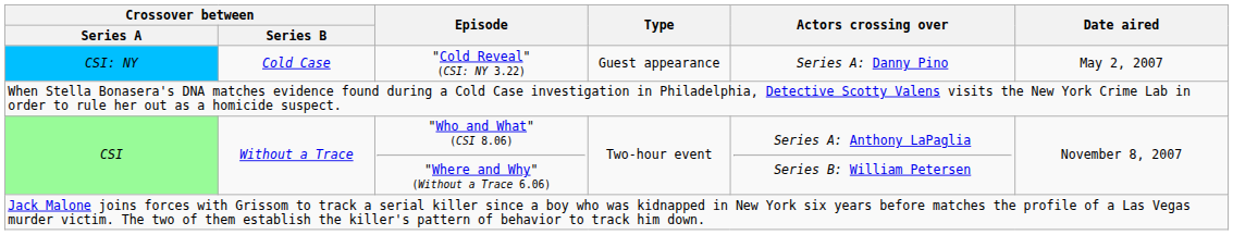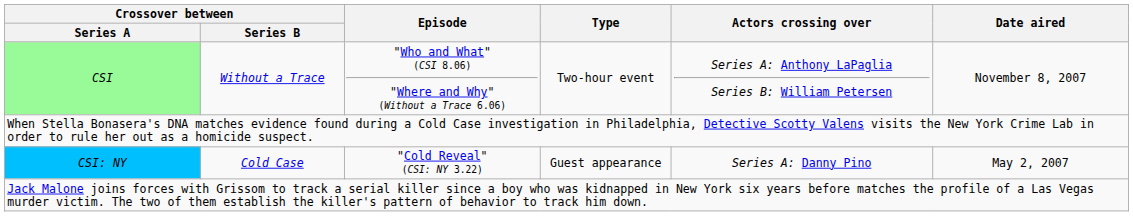 <table class="wikitable" width="100%" style="text-align:center;">
 <tr>
 <th colspan="2" width="30%">Crossover between</th>
 <th rowspan="2" width="15%">Episode</th>
 <th rowspan="2" width="10%">Type</th>
 <th rowspan="2" width="20%">Actors crossing over</th>
 <th rowspan="2" width="15%">Date aired</th>
 </tr>
 <tr>
 <th width="15%">Series A</th>
 <th width="11%">Series B</th>
 </tr>
 <tr>
+<td style="background:#98FB98;"><em>CSI</em></td>
+<td><em><a href='#'>Without a Trace</a></em></td>
+<td>"<a href='#'>Who and What</a>"<br><small>(<em>CSI</em> 8.06)</small><hr>"<a href='#'>Where and Why</a>"<br><small>(<em>Without a Trace</em> 6.06)</small></td>
+<td>Two-hour event</td>
+<td><em>Series A:</em> <a href='#'>Anthony LaPaglia</a><hr><em>Series B:</em> <a href='#'>William Petersen</a></td>
+<td>November 8, 2007</td>
+</tr>
+<tr>
+<td colspan="6" style="text-align:left;">When Stella Bonasera's DNA matches evidence found during a Cold Case investigation in Philadelphia, <a href='#'>Detective Scotty Valens</a> visits the New York Crime Lab in order to rule her out as a homicide suspect.</td>
+</tr>
+<tr>
 <td style="background:#00BFFF;"><em>CSI: NY</em></td>
 <td><em><a href='#'>Cold Case</a></em></td>
 <td>"<a href='#'>Cold Reveal</a>"<br><small>(<em>CSI: NY</em> 3.22)</small></td>
 <td>Guest appearance</td>
 <td><em>Series A:</em> <a href='#'>Danny Pino</a></td>
 <td>May 2, 2007</td>
 </tr>
 <tr>
-<td colspan="6" style="text-align:left;">When Stella Bonasera's DNA matches evidence found during a Cold Case investigation in Philadelphia, <a href='#'>Detective Scotty Valens</a> visits the New York Crime Lab in order to rule her out as a homicide suspect.</td>
-</tr>
-<tr>
-<td style="background:#98FB98;"><em>CSI</em></td>
-<td><em><a href='#'>Without a Trace</a></em></td>
-<td>"<a href='#'>Who and What</a>"<br><small>(<em>CSI</em> 8.06)</small><hr>"<a href='#'>Where and Why</a>"<br><small>(<em>Without a Trace</em> 6.06)</small></td>
-<td>Two-hour event</td>
-<td><em>Series A:</em> <a href='#'>Anthony LaPaglia</a><hr><em>Series B:</em> <a href='#'>William Petersen</a></td>
-<td>November 8, 2007</td>
-</tr>
-<tr>
 <td colspan="6" style="text-align:left;"><a href='#'>Jack Malone</a> joins forces with Grissom to track a serial killer since a boy who was kidnapped in New York six years before matches the profile of a Las Vegas murder victim. The two of them establish the killer's pattern of behavior to track him down.</td>
 </tr>
 </table>
